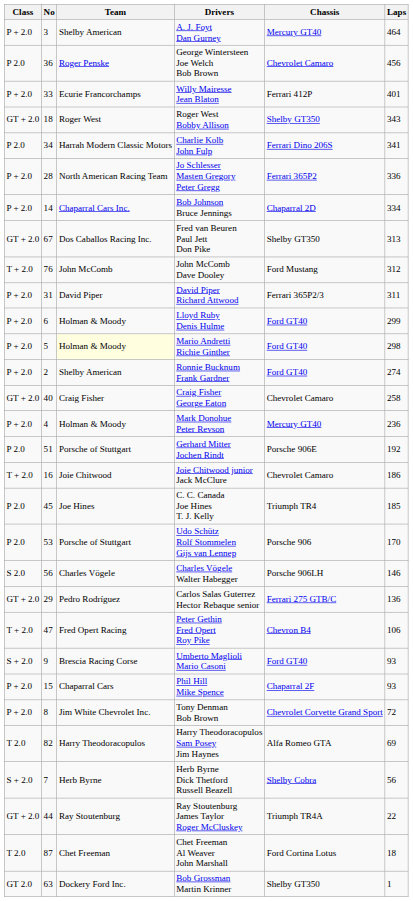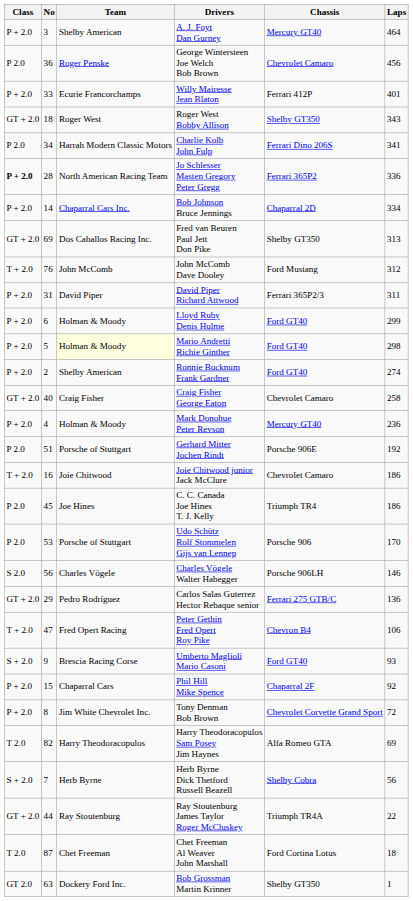 <table class="wikitable" style="font-size: 90%;">
 <tr>
 <th>Class</th>
 <th>No</th>
 <th>Team</th>
 <th>Drivers</th>
 <th>Chassis</th>
 <th>Laps</th>
 </tr>
 <tr>
 <td>P + 2.0</td>
 <td>3</td>
 <td> Shelby American</td>
 <td> <a href='#'>A. J. Foyt</a><br> <a href='#'>Dan Gurney</a></td>
 <td><a href='#'>Mercury GT40</a></td>
 <td>464</td>
 </tr>
 <tr>
 <td>P 2.0</td>
 <td>36</td>
 <td> <a href='#'>Roger Penske</a></td>
 <td> George Wintersteen<br> Joe Welch<br> Bob Brown</td>
 <td><a href='#'>Chevrolet Camaro</a></td>
 <td>456</td>
 </tr>
 <tr>
 <td>P + 2.0</td>
 <td>33</td>
 <td> Ecurie Francorchamps</td>
 <td> <a href='#'>Willy Mairesse</a><br> <a href='#'>Jean Blaton</a></td>
 <td>Ferrari 412P</td>
 <td>401</td>
 </tr>
 <tr>
 <td>GT + 2.0</td>
 <td>18</td>
 <td> Roger West</td>
 <td> Roger West<br> <a href='#'>Bobby Allison</a></td>
 <td><a href='#'>Shelby GT350</a></td>
 <td>343</td>
 </tr>
 <tr>
 <td>P 2.0</td>
 <td>34</td>
 <td> Harrah Modern Classic Motors</td>
 <td> <a href='#'>Charlie Kolb</a><br> <a href='#'>John Fulp</a></td>
 <td><a href='#'>Ferrari Dino 206S</a></td>
 <td>341</td>
 </tr>
 <tr>
-<td>P + 2.0</td>
+<td><strong>P + 2.0</strong></td>
 <td>28</td>
 <td> North American Racing Team</td>
 <td> <a href='#'>Jo Schlesser</a><br> <a href='#'>Masten Gregory</a><br> <a href='#'>Peter Gregg</a></td>
 <td><a href='#'>Ferrari 365P2</a></td>
 <td>336</td>
 </tr>
 <tr>
 <td>P + 2.0</td>
 <td>14</td>
 <td> <a href='#'>Chaparral Cars Inc.</a></td>
 <td> <a href='#'>Bob Johnson</a><br> Bruce Jennings</td>
 <td><a href='#'>Chaparral 2D</a></td>
 <td>334</td>
 </tr>
 <tr>
 <td>GT + 2.0</td>
-<td>67</td>
+<td>69</td>
 <td> Dos Caballos Racing Inc.</td>
 <td> Fred van Beuren<br> Paul Jett<br> Don Pike</td>
 <td>Shelby GT350</td>
 <td>313</td>
 </tr>
 <tr>
 <td>T + 2.0</td>
 <td>76</td>
 <td> John McComb</td>
 <td> John McComb<br> Dave Dooley</td>
 <td>Ford Mustang</td>
 <td>312</td>
 </tr>
 <tr>
 <td>P + 2.0</td>
 <td>31</td>
 <td> David Piper</td>
 <td> <a href='#'>David Piper</a><br> <a href='#'>Richard Attwood</a></td>
 <td>Ferrari 365P2/3</td>
 <td>311</td>
 </tr>
 <tr>
 <td>P + 2.0</td>
 <td>6</td>
 <td> Holman & Moody</td>
 <td> <a href='#'>Lloyd Ruby</a><br> <a href='#'>Denis Hulme</a></td>
 <td><a href='#'>Ford GT40</a></td>
 <td>299</td>
 </tr>
 <tr>
 <td>P + 2.0</td>
 <td>5</td>
 <td style="background: lightyellow;"> Holman & Moody</td>
 <td> <a href='#'>Mario Andretti</a><br> <a href='#'>Richie Ginther</a></td>
 <td><a href='#'>Ford GT40</a></td>
 <td>298</td>
 </tr>
 <tr>
 <td>P + 2.0</td>
 <td>2</td>
 <td> Shelby American</td>
 <td> <a href='#'>Ronnie Bucknum</a><br> <a href='#'>Frank Gardner</a></td>
 <td><a href='#'>Ford GT40</a></td>
 <td>274</td>
 </tr>
 <tr>
 <td>GT + 2.0</td>
 <td>40</td>
 <td> Craig Fisher</td>
 <td> <a href='#'>Craig Fisher</a><br> <a href='#'>George Eaton</a></td>
 <td>Chevrolet Camaro</td>
 <td>258</td>
 </tr>
 <tr>
 <td>P + 2.0</td>
 <td>4</td>
 <td> Holman & Moody</td>
 <td> <a href='#'>Mark Donohue</a><br> <a href='#'>Peter Revson</a></td>
 <td><a href='#'>Mercury GT40</a></td>
 <td>236</td>
 </tr>
 <tr>
 <td>P 2.0</td>
 <td>51</td>
 <td> Porsche of Stuttgart</td>
 <td> <a href='#'>Gerhard Mitter</a><br> <a href='#'>Jochen Rindt</a></td>
 <td>Porsche 906E</td>
 <td>192</td>
 </tr>
 <tr>
 <td>T + 2.0</td>
 <td>16</td>
 <td> Joie Chitwood</td>
 <td> <a href='#'>Joie Chitwood junior</a><br> Jack McClure</td>
 <td>Chevrolet Camaro</td>
 <td>186</td>
 </tr>
 <tr>
 <td>P 2.0</td>
 <td>45</td>
 <td> Joe Hines</td>
 <td> C. C. Canada<br> Joe Hines<br> T. J. Kelly</td>
 <td>Triumph TR4</td>
-<td>185</td>
+<td>186</td>
 </tr>
 <tr>
 <td>P 2.0</td>
 <td>53</td>
 <td> Porsche of Stuttgart</td>
 <td> <a href='#'>Udo Schütz</a><br> <a href='#'>Rolf Stommelen</a><br> <a href='#'>Gijs van Lennep</a></td>
 <td>Porsche 906</td>
 <td>170</td>
 </tr>
 <tr>
 <td>S 2.0</td>
 <td>56</td>
 <td> Charles Vögele</td>
 <td> <a href='#'>Charles Vögele</a><br> Walter Habegger</td>
 <td>Porsche 906LH</td>
 <td>146</td>
 </tr>
 <tr>
 <td>GT + 2.0</td>
 <td>29</td>
 <td> Pedro Rodríguez</td>
 <td> Carlos Salas Guterrez<br> Hector Rebaque senior</td>
 <td><a href='#'>Ferrari 275 GTB/C</a></td>
 <td>136</td>
 </tr>
 <tr>
 <td>T + 2.0</td>
 <td>47</td>
 <td> Fred Opert Racing</td>
 <td> <a href='#'>Peter Gethin</a><br> <a href='#'>Fred Opert</a><br> <a href='#'>Roy Pike</a></td>
 <td><a href='#'>Chevron B4</a></td>
 <td>106</td>
 </tr>
 <tr>
 <td>S + 2.0</td>
 <td>9</td>
 <td> Brescia Racing Corse</td>
 <td> <a href='#'>Umberto Maglioli</a><br> <a href='#'>Mario Casoni</a></td>
 <td><a href='#'>Ford GT40</a></td>
 <td>93</td>
 </tr>
 <tr>
 <td>P + 2.0</td>
 <td>15</td>
 <td> Chaparral Cars</td>
 <td> <a href='#'>Phil Hill</a><br> <a href='#'>Mike Spence</a></td>
 <td><a href='#'>Chaparral 2F</a></td>
-<td>93</td>
+<td>92</td>
 </tr>
 <tr>
 <td>P + 2.0</td>
 <td>8</td>
 <td> Jim White Chevrolet Inc.</td>
 <td> Tony Denman<br> Bob Brown</td>
 <td><a href='#'>Chevrolet Corvette Grand Sport</a></td>
 <td>72</td>
 </tr>
 <tr>
 <td>T 2.0</td>
 <td>82</td>
 <td> Harry Theodoracopulos</td>
 <td> Harry Theodoracopulos<br> <a href='#'>Sam Posey</a><br> Jim Haynes</td>
 <td>Alfa Romeo GTA</td>
 <td>69</td>
 </tr>
 <tr>
 <td>S + 2.0</td>
 <td>7</td>
 <td> Herb Byrne</td>
 <td> Herb Byrne<br> Dick Thetford<br> Russell Beazell</td>
 <td><a href='#'>Shelby Cobra</a></td>
 <td>56</td>
 </tr>
 <tr>
 <td>GT + 2.0</td>
 <td>44</td>
 <td> Ray Stoutenburg</td>
 <td> Ray Stoutenburg<br> James Taylor<br> <a href='#'>Roger McCluskey</a></td>
 <td>Triumph TR4A</td>
 <td>22</td>
 </tr>
 <tr>
 <td>T 2.0</td>
 <td>87</td>
 <td> Chet Freeman</td>
 <td> Chet Freeman<br> Al Weaver<br> John Marshall</td>
 <td>Ford Cortina Lotus</td>
 <td>18</td>
 </tr>
 <tr>
 <td>GT 2.0</td>
 <td>63</td>
 <td> Dockery Ford Inc.</td>
 <td> <a href='#'>Bob Grossman</a><br> Martin Krinner</td>
 <td>Shelby GT350</td>
 <td>1</td>
 </tr>
 </table>
